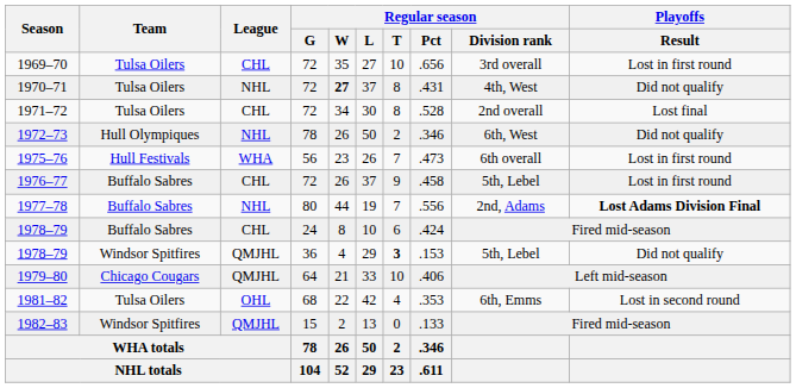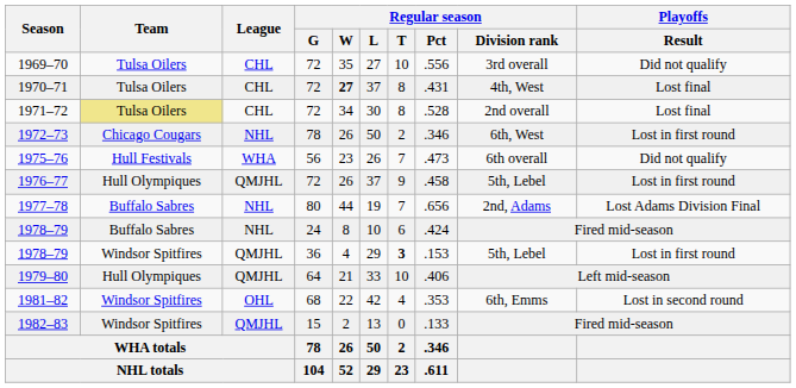 <table class="wikitable" style="font-size: 95%; text-align:center; width:55em;">
 <tr>
 <th rowspan="2">Season</th>
 <th rowspan="2">Team</th>
 <th rowspan="2">League</th>
 <th colspan="6"><a href='#'>Regular season</a></th>
 <th colspan="1"><a href='#'>Playoffs</a></th>
 </tr>
 <tr>
 <th>G</th>
 <th>W</th>
 <th>L</th>
 <th>T</th>
 <th>Pct</th>
 <th>Division rank</th>
 <th>Result</th>
 </tr>
 <tr>
 <td>1969–70</td>
 <td><a href='#'>Tulsa Oilers</a></td>
 <td><a href='#'>CHL</a></td>
 <td>72</td>
 <td>35</td>
 <td>27</td>
 <td>10</td>
-<td>.656</td>
+<td>.556</td>
 <td>3rd overall</td>
-<td>Lost in first round</td>
+<td>Did not qualify</td>
 </tr>
 <tr bgcolor="#f0f0f0">
 <td>1970–71</td>
 <td>Tulsa Oilers</td>
-<td>NHL</td>
+<td>CHL</td>
 <td>72</td>
 <td><strong>27</strong></td>
 <td>37</td>
 <td>8</td>
 <td>.431</td>
 <td>4th, West</td>
-<td>Did not qualify</td>
+<td>Lost final</td>
 </tr>
 <tr>
 <td>1971–72</td>
-<td>Tulsa Oilers</td>
+<td style="background: khaki;">Tulsa Oilers</td>
 <td>CHL</td>
 <td>72</td>
 <td>34</td>
 <td>30</td>
 <td>8</td>
 <td>.528</td>
 <td>2nd overall</td>
 <td>Lost final</td>
 </tr>
 <tr bgcolor="#f0f0f0">
 <td><a href='#'>1972–73</a></td>
-<td>Hull Olympiques</td>
+<td><a href='#'>Chicago Cougars</a></td>
 <td><a href='#'>NHL</a></td>
 <td>78</td>
 <td>26</td>
 <td>50</td>
 <td>2</td>
 <td>.346</td>
 <td>6th, West</td>
-<td>Did not qualify</td>
+<td>Lost in first round</td>
 </tr>
 <tr>
 <td><a href='#'>1975–76</a></td>
 <td><a href='#'>Hull Festivals</a></td>
 <td><a href='#'>WHA</a></td>
 <td>56</td>
 <td>23</td>
 <td>26</td>
 <td>7</td>
 <td>.473</td>
 <td>6th overall</td>
-<td>Lost in first round</td>
+<td>Did not qualify</td>
 </tr>
 <tr bgcolor="#f0f0f0">
 <td><a href='#'>1976–77</a></td>
-<td>Buffalo Sabres</td>
-<td>CHL</td>
+<td>Hull Olympiques</td>
+<td>QMJHL</td>
 <td>72</td>
 <td>26</td>
 <td>37</td>
 <td>9</td>
 <td>.458</td>
 <td>5th, Lebel</td>
 <td>Lost in first round</td>
 </tr>
 <tr>
 <td><a href='#'>1977–78</a></td>
 <td><a href='#'>Buffalo Sabres</a></td>
 <td><a href='#'>NHL</a></td>
 <td>80</td>
 <td>44</td>
 <td>19</td>
 <td>7</td>
-<td>.556</td>
+<td>.656</td>
 <td>2nd, <a href='#'>Adams</a></td>
-<td><strong>Lost Adams Division Final</strong></td>
+<td>Lost Adams Division Final</td>
 </tr>
 <tr bgcolor="#f0f0f0">
 <td><a href='#'>1978–79</a></td>
 <td>Buffalo Sabres</td>
-<td>CHL</td>
+<td>NHL</td>
 <td>24</td>
 <td>8</td>
 <td>10</td>
 <td>6</td>
 <td>.424</td>
 <td colspan="2">Fired mid-season</td>
 </tr>
 <tr>
 <td><a href='#'>1978–79</a></td>
 <td>Windsor Spitfires</td>
 <td>QMJHL</td>
 <td>36</td>
 <td>4</td>
 <td>29</td>
 <td><strong>3</strong></td>
 <td>.153</td>
 <td>5th, Lebel</td>
-<td>Did not qualify</td>
+<td>Lost in first round</td>
 </tr>
 <tr bgcolor="#f0f0f0">
 <td><a href='#'>1979–80</a></td>
-<td><a href='#'>Chicago Cougars</a></td>
+<td>Hull Olympiques</td>
 <td>QMJHL</td>
 <td>64</td>
 <td>21</td>
 <td>33</td>
 <td>10</td>
 <td>.406</td>
 <td colspan="2">Left mid-season</td>
 </tr>
 <tr>
 <td><a href='#'>1981–82</a></td>
-<td>Tulsa Oilers</td>
+<td><a href='#'>Windsor Spitfires</a></td>
 <td><a href='#'>OHL</a></td>
 <td>68</td>
 <td>22</td>
 <td>42</td>
 <td>4</td>
 <td>.353</td>
 <td>6th, Emms</td>
 <td>Lost in second round</td>
 </tr>
 <tr bgcolor="#f0f0f0">
 <td><a href='#'>1982–83</a></td>
 <td>Windsor Spitfires</td>
 <td><a href='#'>QMJHL</a></td>
 <td>15</td>
 <td>2</td>
 <td>13</td>
 <td>0</td>
 <td>.133</td>
 <td colspan="2">Fired mid-season</td>
 </tr>
 <tr bgcolor="#e0e0e0">
 <th colspan="3">WHA totals</th>
 <th>78</th>
 <th>26</th>
 <th>50</th>
 <th>2</th>
 <th>.346</th>
 <th></th>
 <th></th>
 </tr>
 <tr bgcolor="#e0e0e0">
 <th colspan="3">NHL totals</th>
 <th>104</th>
 <th>52</th>
 <th>29</th>
 <th>23</th>
 <th>.611</th>
 <th></th>
 <th></th>
 </tr>
 </table>
